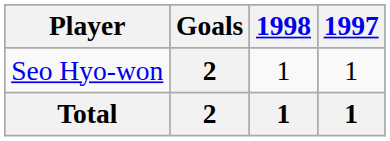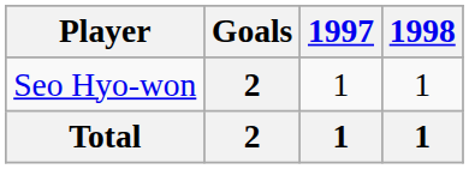 <table class="wikitable sortable" style="text-align:center;">
 <tr>
 <th>Player</th>
 <th>Goals</th>
+<th><a href='#'>1997</a></th>
 <th><a href='#'>1998</a></th>
-<th><a href='#'>1997</a></th>
 </tr>
 <tr>
 <td align="left"> <a href='#'>Seo Hyo-won</a></td>
 <th>2</th>
 <td>1</td>
 <td>1</td>
 </tr>
 <tr class="sortbottom">
 <th>Total</th>
 <th>2</th>
 <th>1</th>
 <th>1</th>
 </tr>
 </table>
